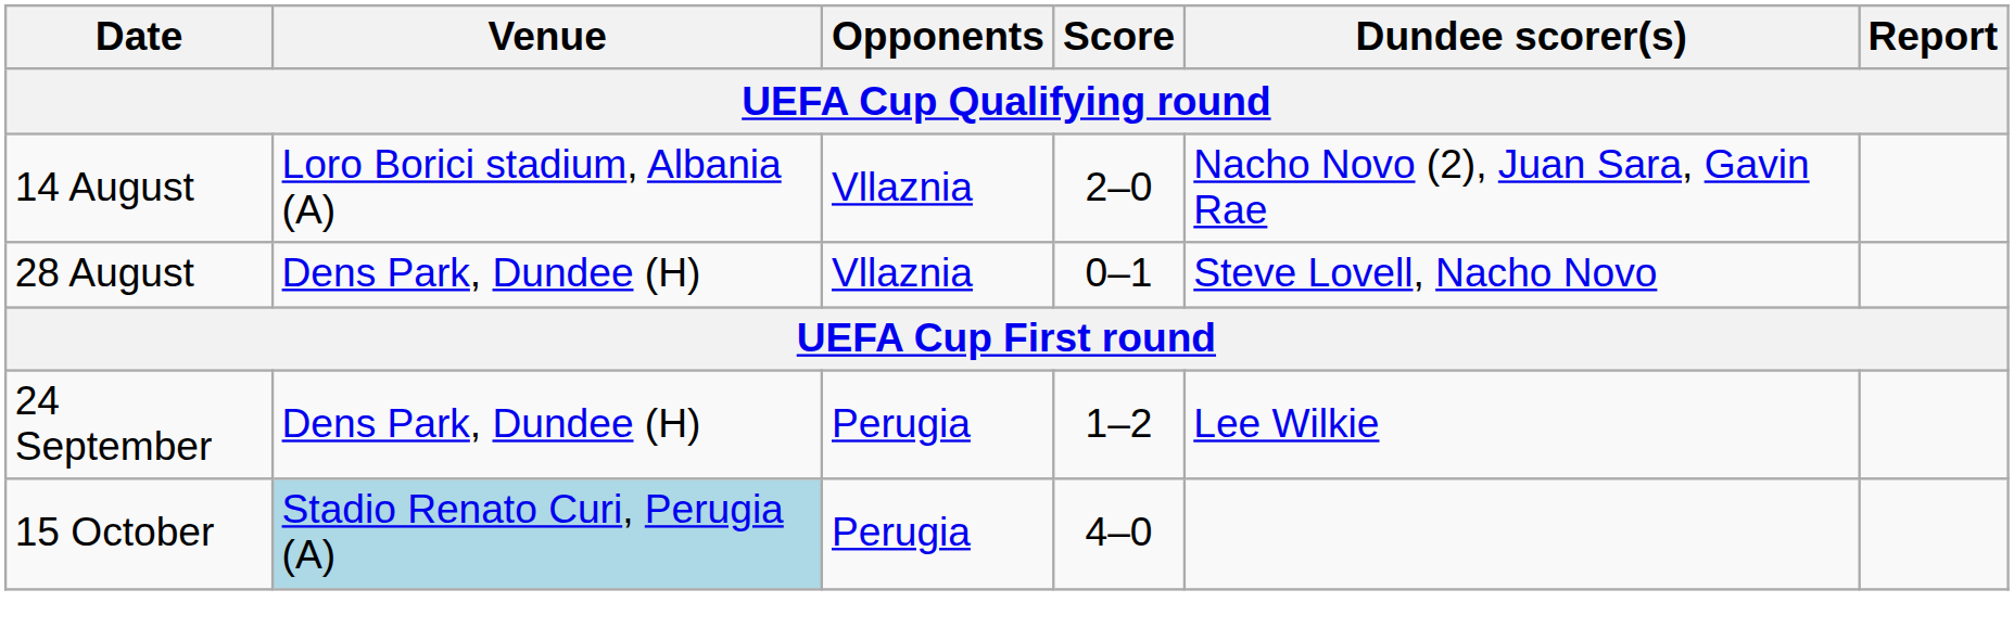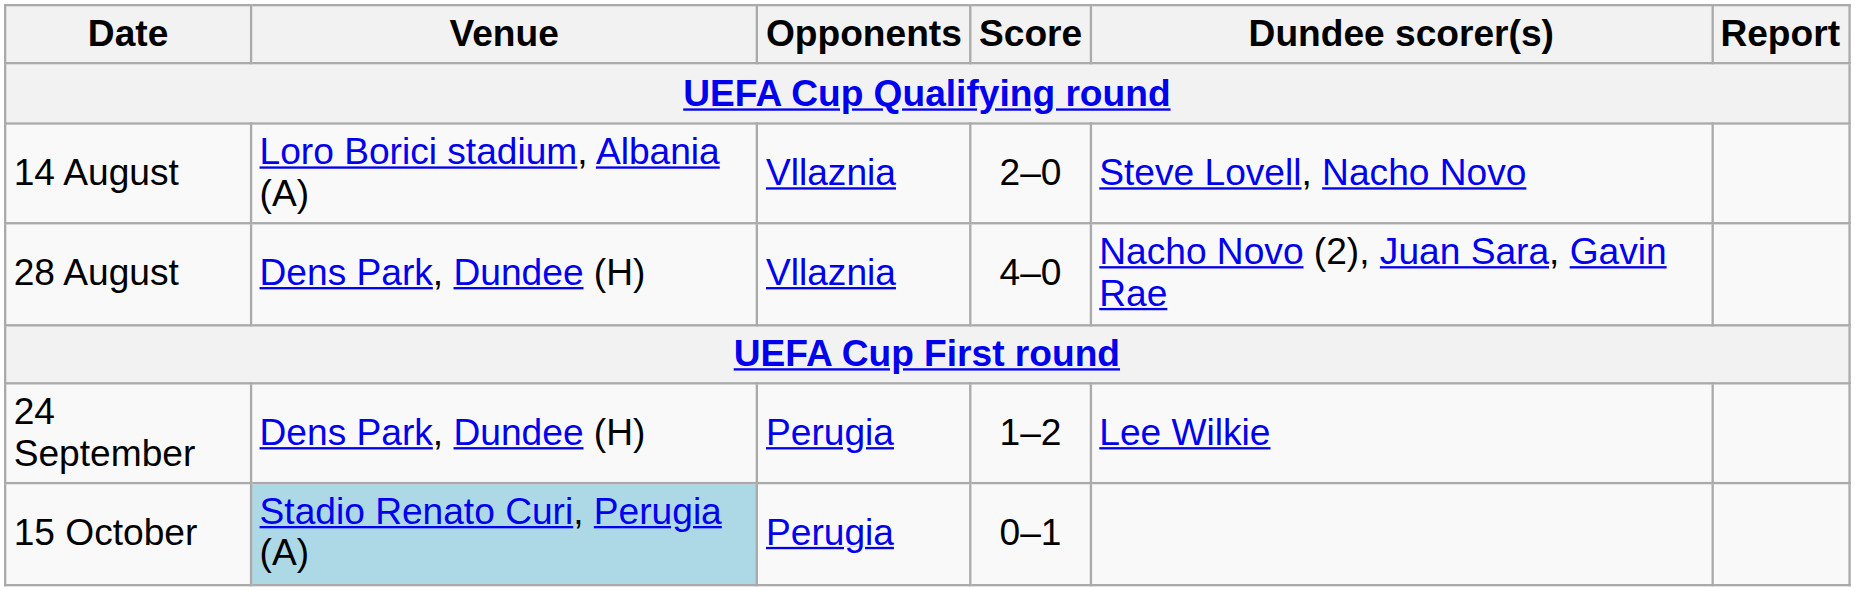 <table class="wikitable" width=90%>
 <tr>
 <th>Date</th>
 <th>Venue</th>
 <th>Opponents</th>
 <th>Score</th>
 <th>Dundee scorer(s)</th>
 <th>Report</th>
 </tr>
 <tr>
 <th colspan=7><a href='#'>UEFA Cup Qualifying round</a></th>
 </tr>
 <tr>
 <td>14 August</td>
 <td><a href='#'>Loro Borici stadium</a>, <a href='#'>Albania</a> (A)</td>
 <td> <a href='#'>Vllaznia</a></td>
 <td align=center>2–0</td>
-<td><a href='#'>Nacho Novo</a> (2), <a href='#'>Juan Sara</a>, <a href='#'>Gavin Rae</a></td>
+<td><a href='#'>Steve Lovell</a>, <a href='#'>Nacho Novo</a></td>
 <td></td>
 </tr>
 <tr>
 <td>28 August</td>
 <td><a href='#'>Dens Park</a>, <a href='#'>Dundee</a> (H)</td>
 <td> <a href='#'>Vllaznia</a></td>
-<td align=center>0–1</td>
-<td><a href='#'>Steve Lovell</a>, <a href='#'>Nacho Novo</a></td>
+<td align=center>4–0</td>
+<td><a href='#'>Nacho Novo</a> (2), <a href='#'>Juan Sara</a>, <a href='#'>Gavin Rae</a></td>
 <td></td>
 </tr>
 <tr>
 <th colspan=7><a href='#'>UEFA Cup First round</a></th>
 </tr>
 <tr>
 <td>24 September</td>
 <td><a href='#'>Dens Park</a>, <a href='#'>Dundee</a> (H)</td>
 <td> <a href='#'>Perugia</a></td>
 <td align=center>1–2</td>
 <td><a href='#'>Lee Wilkie</a></td>
 <td></td>
 </tr>
 <tr>
 <td>15 October</td>
 <td style="background: lightblue;"><a href='#'>Stadio Renato Curi</a>, <a href='#'>Perugia</a> (A)</td>
 <td> <a href='#'>Perugia</a></td>
-<td align=center>4–0</td>
+<td align=center>0–1</td>
 <td></td>
 <td></td>
 </tr>
 </table>
